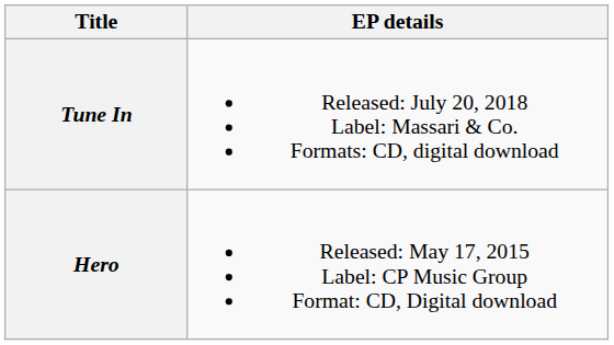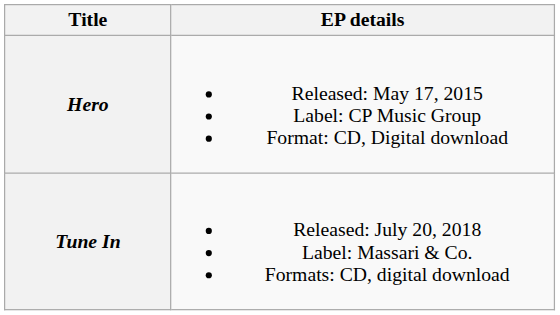 <table class="wikitable plainrowheaders" style="text-align:center;">
 <tr>
 <th style="width: 8em;">Title</th>
 <th style="width: 19em;">EP details</th>
 </tr>
 <tr>
+<th scope="row"><em>Hero</em></th>
+<td><br><ul><li>Released: May 17, 2015</li><li>Label: CP Music Group</li><li>Format: CD, Digital download</li></ul></td>
+</tr>
+<tr>
 <th scope="row"><em>Tune In</em></th>
 <td><br><ul><li>Released: July 20, 2018</li><li>Label: Massari & Co.</li><li>Formats: CD, digital download</li></ul></td>
 </tr>
-<tr>
-<th scope="row"><em>Hero</em></th>
-<td><br><ul><li>Released: May 17, 2015</li><li>Label: CP Music Group</li><li>Format: CD, Digital download</li></ul></td>
-</tr>
 </table>
